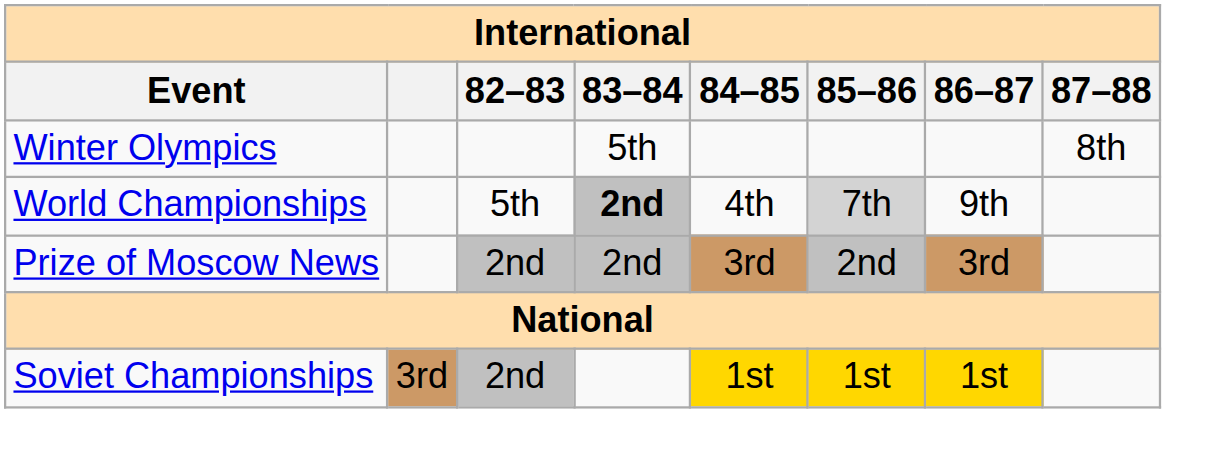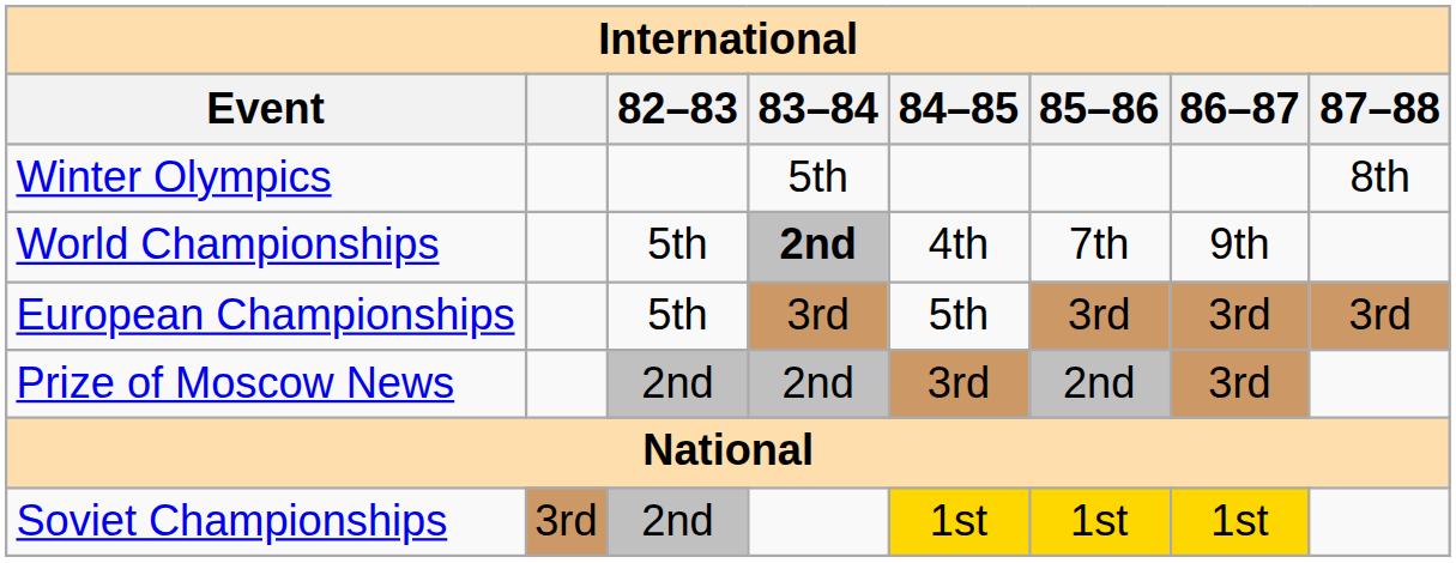 <table class="wikitable" style="text-align:center">
 <tr>
 <th style="background-color: #ffdead; " colspan=8 align=center>International</th>
 </tr>
 <tr>
 <th>Event</th>
 <th></th>
 <th>82–83</th>
 <th>83–84</th>
 <th>84–85</th>
 <th>85–86</th>
 <th>86–87</th>
 <th>87–88</th>
 </tr>
 <tr>
 <td align=left><a href='#'>Winter Olympics</a></td>
 <td></td>
 <td></td>
 <td>5th</td>
 <td></td>
 <td></td>
 <td></td>
 <td>8th</td>
 </tr>
 <tr>
 <td align=left><a href='#'>World Championships</a></td>
 <td></td>
 <td>5th</td>
 <td bgcolor=silver><strong>2nd</strong></td>
 <td>4th</td>
-<td style="background: lightgrey;">7th</td>
+<td>7th</td>
 <td>9th</td>
 <td></td>
+</tr>
+<tr>
+<td align=left><a href='#'>European Championships</a></td>
+<td></td>
+<td>5th</td>
+<td bgcolor=cc9966>3rd</td>
+<td>5th</td>
+<td bgcolor=cc9966>3rd</td>
+<td bgcolor=cc9966>3rd</td>
+<td bgcolor=cc9966>3rd</td>
 </tr>
 <tr>
 <td align=left><a href='#'>Prize of Moscow News</a></td>
 <td></td>
 <td bgcolor=silver>2nd</td>
 <td bgcolor=silver>2nd</td>
 <td bgcolor=cc9966>3rd</td>
 <td bgcolor=silver>2nd</td>
 <td bgcolor=cc9966>3rd</td>
 <td></td>
 </tr>
 <tr>
 <th style="background-color: #ffdead; " colspan=8 align=center>National</th>
 </tr>
 <tr>
 <td align=left><a href='#'>Soviet Championships</a></td>
 <td bgcolor=cc9966>3rd</td>
 <td bgcolor=silver>2nd</td>
 <td></td>
 <td bgcolor=gold>1st</td>
 <td bgcolor=gold>1st</td>
 <td bgcolor=gold>1st</td>
 <td></td>
 </tr>
 </table>
